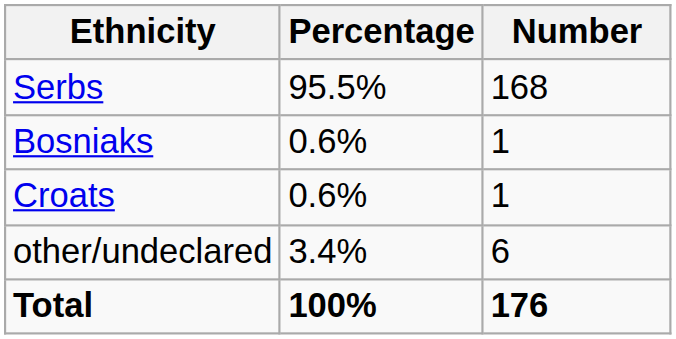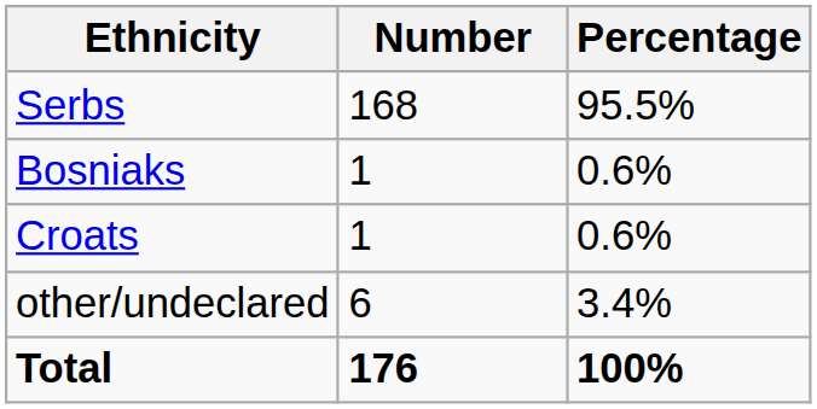 <table class="wikitable">
 <tr>
 <th width="100px">Ethnicity</th>
+<th width="80px">Number</th>
 <th width="80px">Percentage</th>
-<th width="80px">Number</th>
 </tr>
 <tr>
 <td><a href='#'>Serbs</a></td>
+<td>168</td>
 <td>95.5%</td>
-<td>168</td>
 </tr>
 <tr>
 <td><a href='#'>Bosniaks</a></td>
+<td>1</td>
 <td>0.6%</td>
-<td>1</td>
 </tr>
 <tr>
 <td><a href='#'>Croats</a></td>
+<td>1</td>
 <td>0.6%</td>
-<td>1</td>
 </tr>
 <tr>
 <td>other/undeclared</td>
+<td>6</td>
 <td>3.4%</td>
-<td>6</td>
 </tr>
 <tr>
 <td><strong>Total</strong></td>
+<td><strong>176</strong></td>
 <td><strong>100%</strong></td>
-<td><strong>176</strong></td>
 </tr>
 </table>
